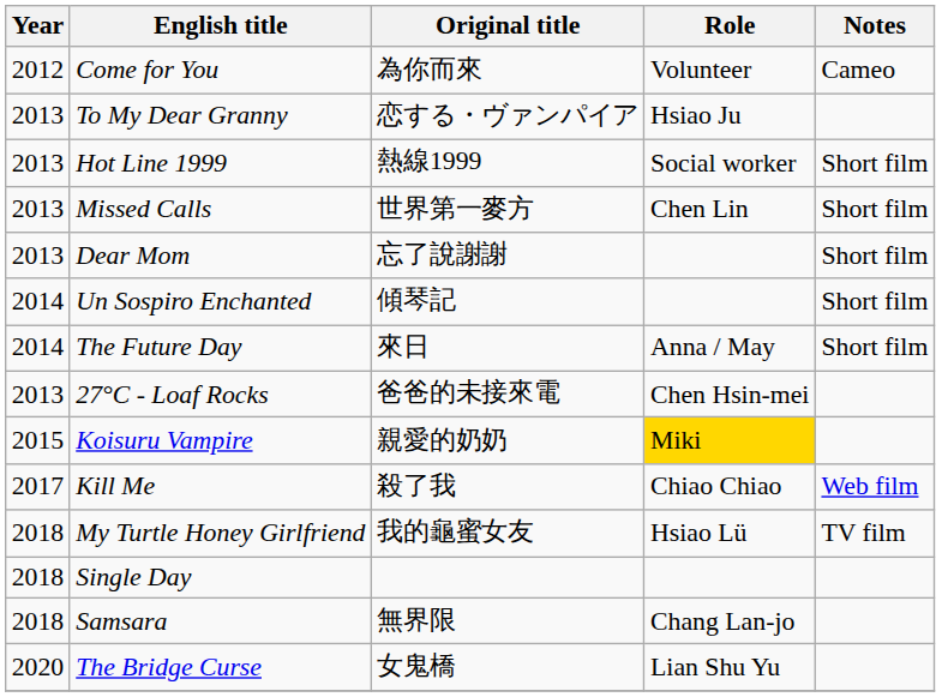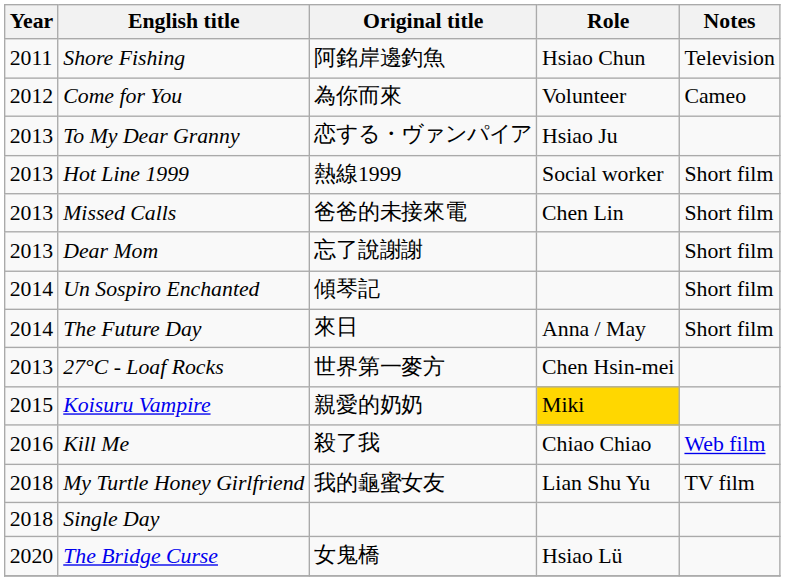 <table class="wikitable sortable">
 <tr>
 <th>Year</th>
 <th>English title</th>
 <th>Original title</th>
 <th>Role</th>
 <th class="unsortable">Notes</th>
+</tr>
+<tr>
+<td>2011</td>
+<td><em>Shore Fishing</em></td>
+<td>阿銘岸邊釣魚</td>
+<td>Hsiao Chun</td>
+<td>Television</td>
 </tr>
 <tr>
 <td>2012</td>
 <td><em>Come for You</em></td>
 <td>為你而來</td>
 <td>Volunteer</td>
 <td>Cameo</td>
 </tr>
 <tr>
 <td>2013</td>
 <td><em>To My Dear Granny</em></td>
 <td>恋する・ヴァンパイア</td>
 <td>Hsiao Ju</td>
 <td></td>
 </tr>
 <tr>
 <td>2013</td>
 <td><em>Hot Line 1999</em></td>
 <td>熱線1999</td>
 <td>Social worker</td>
 <td>Short film</td>
 </tr>
 <tr>
 <td>2013</td>
 <td><em>Missed Calls</em></td>
-<td>世界第一麥方</td>
+<td>爸爸的未接來電</td>
 <td>Chen Lin</td>
 <td>Short film</td>
 </tr>
 <tr>
 <td>2013</td>
 <td><em>Dear Mom</em></td>
 <td>忘了說謝謝</td>
 <td></td>
 <td>Short film</td>
 </tr>
 <tr>
 <td>2014</td>
 <td><em>Un Sospiro Enchanted</em></td>
 <td>傾琴記</td>
 <td></td>
 <td>Short film</td>
 </tr>
 <tr>
 <td>2014</td>
 <td><em>The Future Day</em></td>
 <td>來日</td>
 <td>Anna / May</td>
 <td>Short film</td>
 </tr>
 <tr>
 <td>2013</td>
 <td><em>27°C - Loaf Rocks</em></td>
-<td>爸爸的未接來電</td>
+<td>世界第一麥方</td>
 <td>Chen Hsin-mei</td>
 <td></td>
 </tr>
 <tr>
 <td>2015</td>
 <td><em><a href='#'>Koisuru Vampire</a></em></td>
 <td>親愛的奶奶</td>
 <td style="background: gold;">Miki</td>
 <td></td>
 </tr>
 <tr>
-<td>2017</td>
+<td>2016</td>
 <td><em>Kill Me</em></td>
 <td>殺了我</td>
 <td>Chiao Chiao</td>
 <td><a href='#'>Web film</a></td>
 </tr>
 <tr>
 <td>2018</td>
 <td><em>My Turtle Honey Girlfriend</em></td>
 <td>我的龜蜜女友</td>
-<td>Hsiao Lü</td>
+<td>Lian Shu Yu</td>
 <td>TV film</td>
 </tr>
 <tr>
 <td>2018</td>
 <td><em>Single Day</em></td>
 <td></td>
 <td></td>
 <td></td>
 </tr>
 <tr>
-<td>2018</td>
-<td><em>Samsara</em></td>
-<td>無界限</td>
-<td>Chang Lan-jo</td>
-<td></td>
-</tr>
-<tr>
 <td>2020</td>
 <td><em><a href='#'>The Bridge Curse</a></em></td>
 <td>女鬼橋</td>
-<td>Lian Shu Yu</td>
+<td>Hsiao Lü</td>
 <td></td>
 </tr>
 <tr>
 </tr>
 </table>
